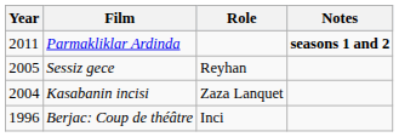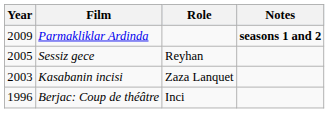 <table class="wikitable" style="font-size: 90%;">
 <tr style="background:#B0C4DE;">
 <th>Year</th>
 <th>Film</th>
 <th>Role</th>
 <th>Notes</th>
 </tr>
 <tr>
-<td>2011</td>
+<td>2009</td>
 <td><em><a href='#'>Parmakliklar Ardinda</a></em></td>
 <td></td>
 <td><strong>seasons 1 and 2</strong></td>
 </tr>
 <tr>
 <td>2005</td>
 <td><em>Sessiz gece</em></td>
 <td>Reyhan</td>
 <td></td>
 </tr>
 <tr>
-<td>2004</td>
+<td>2003</td>
 <td><em>Kasabanin incisi</em></td>
 <td>Zaza Lanquet</td>
 <td></td>
 </tr>
 <tr>
 <td>1996</td>
 <td><em>Berjac: Coup de théâtre</em></td>
 <td>Inci</td>
 <td></td>
 </tr>
 </table>
